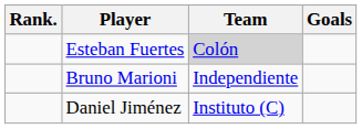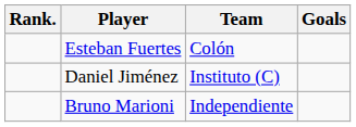 <table class="wikitable">
 <tr>
 <th>Rank.</th>
 <th>Player</th>
 <th>Team</th>
 <th>Goals</th>
 </tr>
 <tr>
 <td></td>
 <td> <a href='#'>Esteban Fuertes</a></td>
-<td style="background: lightgrey;"><a href='#'>Colón</a></td>
+<td><a href='#'>Colón</a></td>
+<td></td>
+</tr>
+<tr>
+<td></td>
+<td> Daniel Jiménez</td>
+<td><a href='#'>Instituto (C)</a></td>
 <td></td>
 </tr>
 <tr>
 <td></td>
 <td> <a href='#'>Bruno Marioni</a></td>
 <td><a href='#'>Independiente</a></td>
 <td></td>
 </tr>
-<tr>
-<td></td>
-<td> Daniel Jiménez</td>
-<td><a href='#'>Instituto (C)</a></td>
-<td></td>
-</tr>
 </table>
